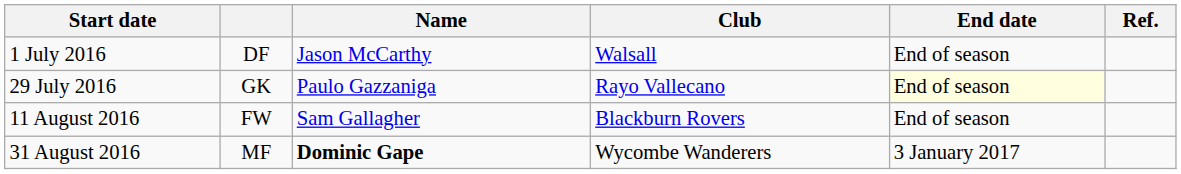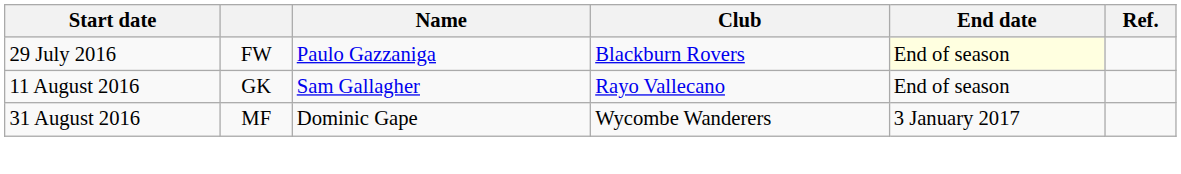 <table class="wikitable plainrowheaders">
 <tr>
 <th scope="col" style="width:10em;">Start date</th>
 <th scope="col" style="width:3em;"></th>
 <th scope="col" style="width:14em;">Name</th>
 <th scope="col" style="width:14em;">Club</th>
 <th scope="col" style="width:10em;">End date</th>
 <th scope="col" style="width:3em;">Ref.</th>
 </tr>
 <tr>
-<td>1 July 2016</td>
-<td align="center">DF</td>
-<td> <a href='#'>Jason McCarthy</a></td>
-<td> <a href='#'>Walsall</a></td>
-<td>End of season</td>
-<td align="center"></td>
-</tr>
-<tr>
 <td>29 July 2016</td>
-<td align="center">GK</td>
+<td align="center">FW</td>
 <td> <a href='#'>Paulo Gazzaniga</a></td>
-<td> <a href='#'>Rayo Vallecano</a></td>
+<td> <a href='#'>Blackburn Rovers</a></td>
 <td style="background: lightyellow;">End of season</td>
 <td align="center"></td>
 </tr>
 <tr>
 <td>11 August 2016</td>
-<td align="center">FW</td>
+<td align="center">GK</td>
 <td> <a href='#'>Sam Gallagher</a></td>
-<td> <a href='#'>Blackburn Rovers</a></td>
+<td> <a href='#'>Rayo Vallecano</a></td>
 <td>End of season</td>
 <td align="center"></td>
 </tr>
 <tr>
 <td>31 August 2016</td>
 <td align="center">MF</td>
-<td><strong> Dominic Gape</strong></td>
+<td> Dominic Gape</td>
 <td> Wycombe Wanderers</td>
 <td>3 January 2017</td>
 <td align="center"></td>
 </tr>
 </table>
